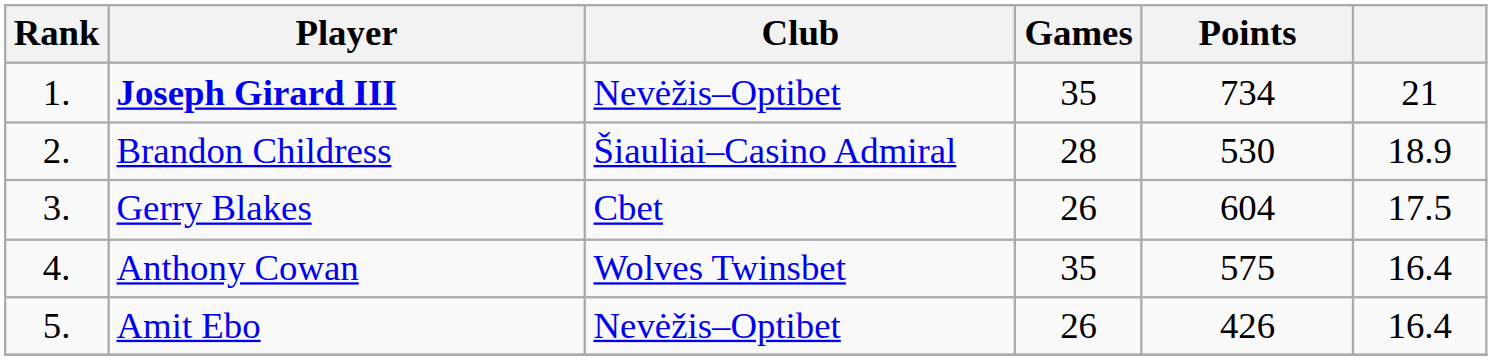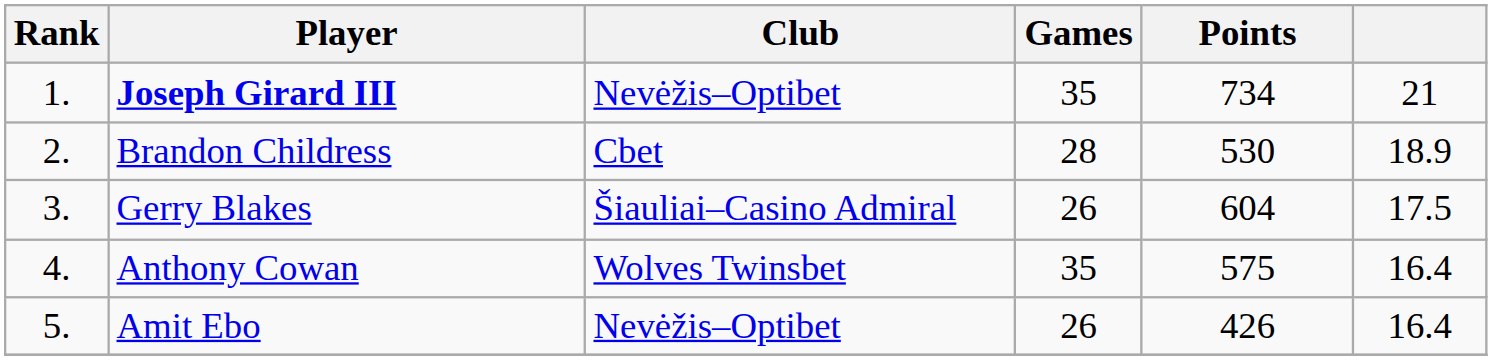 <table class="wikitable" style="text-align: center;">
 <tr>
 <th>Rank</th>
 <th width=200>Player</th>
 <th width=180>Club</th>
 <th>Games</th>
 <th width=85>Points</th>
 <th width=50></th>
 </tr>
 <tr>
 <td>1.</td>
 <td align="left"> <strong><a href='#'>Joseph Girard III</a></strong></td>
 <td align="left"><a href='#'>Nevėžis–Optibet</a></td>
 <td>35</td>
 <td>734</td>
 <td>21</td>
 </tr>
 <tr>
 <td>2.</td>
 <td align="left"> <a href='#'>Brandon Childress</a></td>
-<td align="left"><a href='#'>Šiauliai–Casino Admiral</a></td>
+<td align="left"><a href='#'>Cbet</a></td>
 <td>28</td>
 <td>530</td>
 <td>18.9</td>
 </tr>
 <tr>
 <td>3.</td>
 <td align="left"> <a href='#'>Gerry Blakes</a></td>
-<td align="left"><a href='#'>Cbet</a></td>
+<td align="left"><a href='#'>Šiauliai–Casino Admiral</a></td>
 <td>26</td>
 <td>604</td>
 <td>17.5</td>
 </tr>
 <tr>
 <td>4.</td>
 <td align="left"> <a href='#'>Anthony Cowan</a></td>
 <td align="left"><a href='#'>Wolves Twinsbet</a></td>
 <td>35</td>
 <td>575</td>
 <td>16.4</td>
 </tr>
 <tr>
 <td>5.</td>
 <td align="left"> <a href='#'>Amit Ebo</a></td>
 <td align="left"><a href='#'>Nevėžis–Optibet</a></td>
 <td>26</td>
 <td>426</td>
 <td>16.4</td>
 </tr>
 <tr>
 </tr>
 </table>
